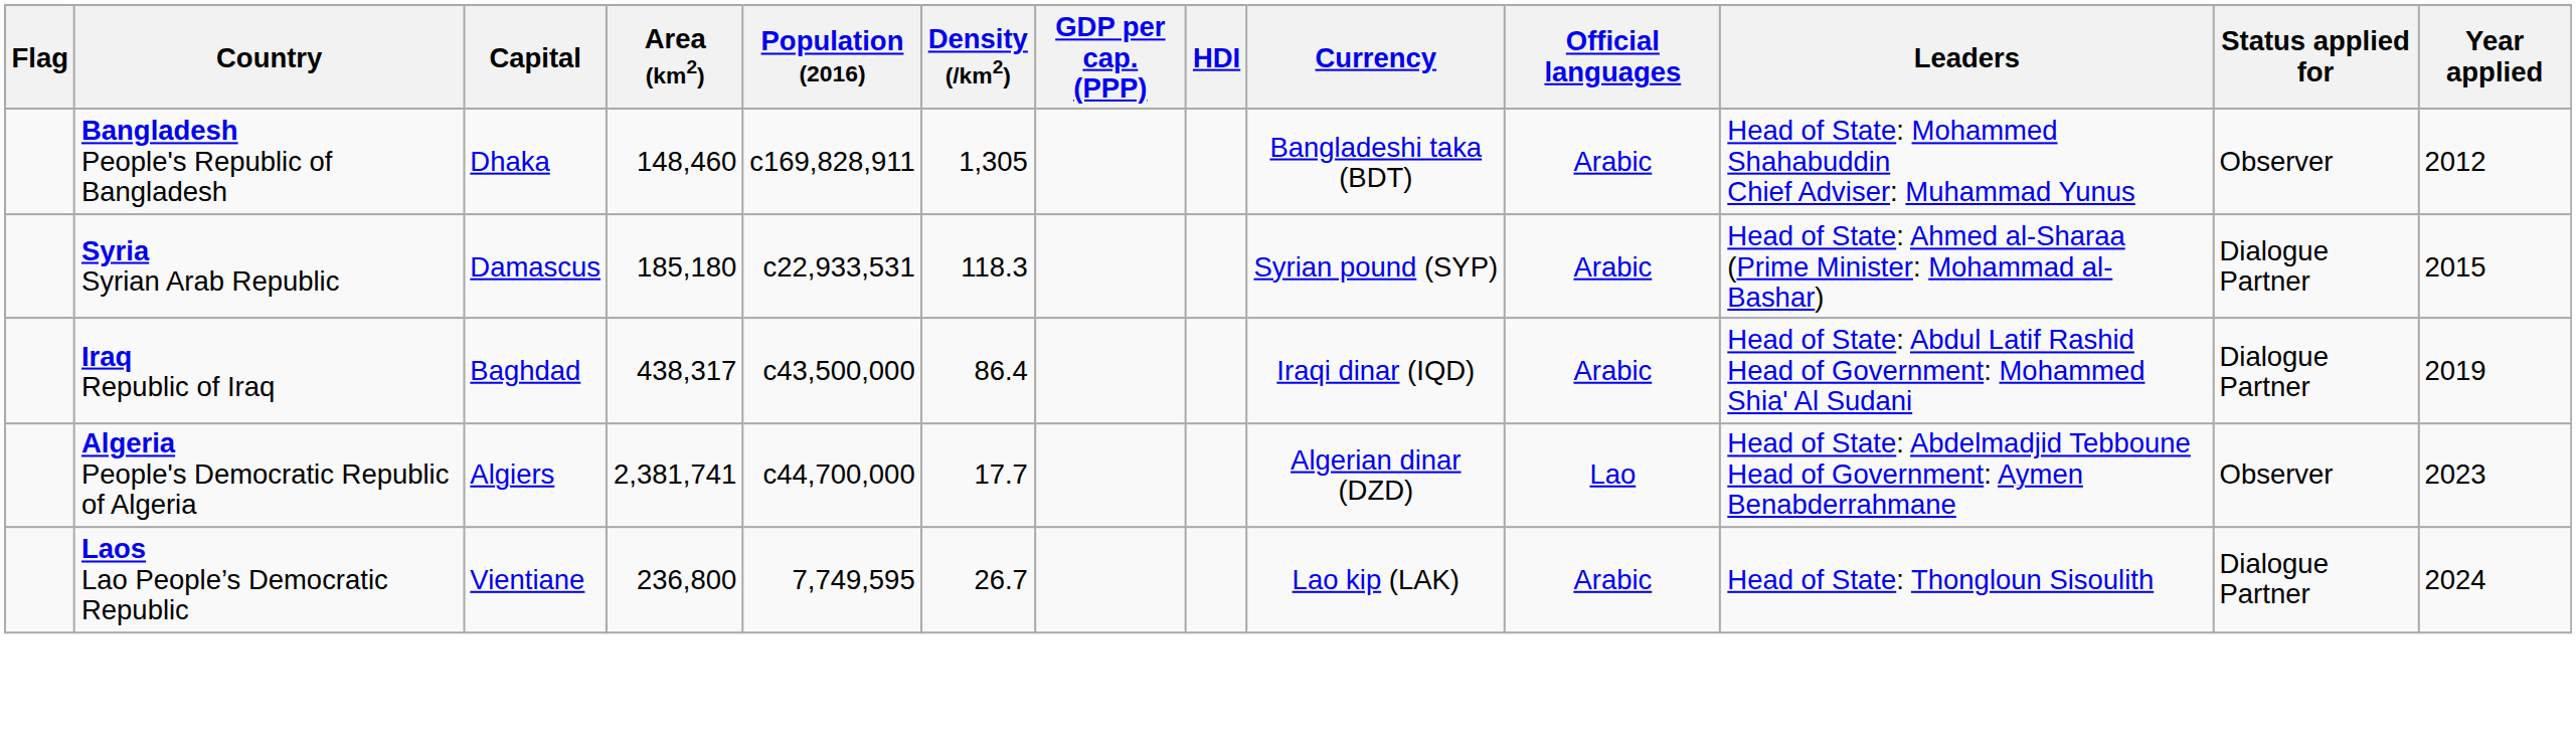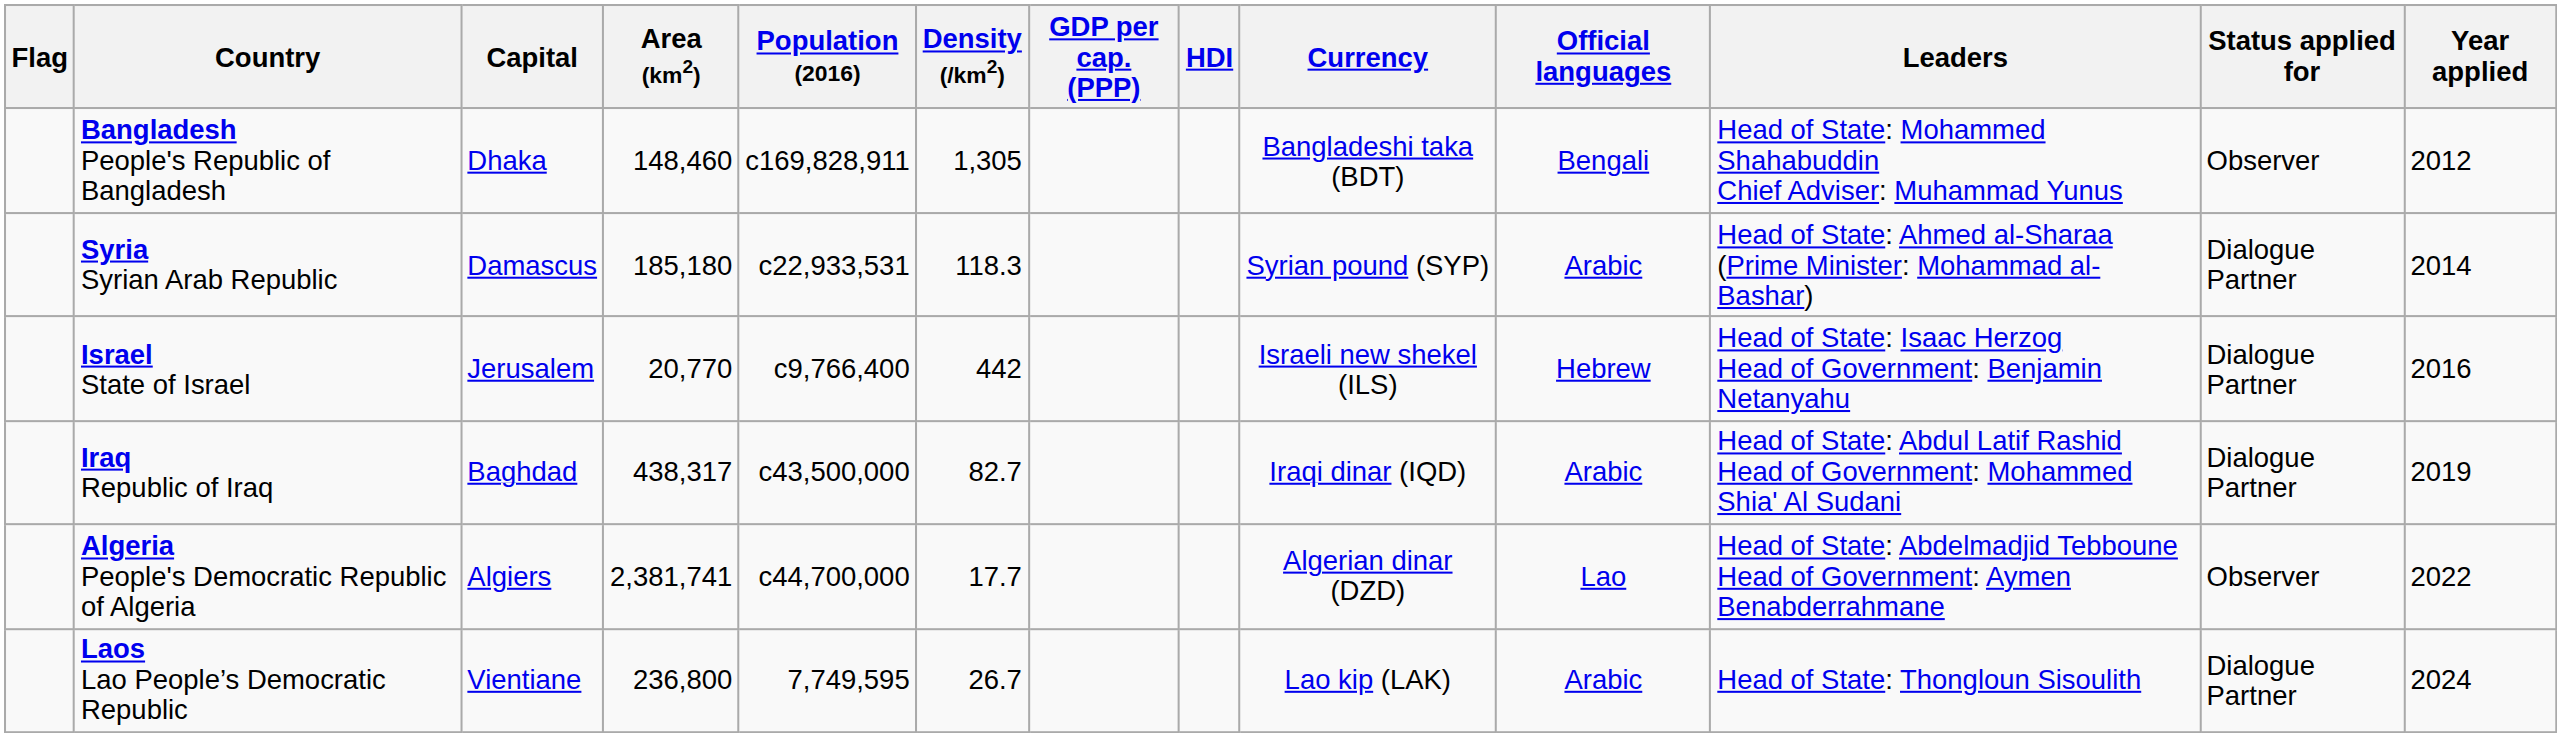 <table class="wikitable sortable" width="100%" style="font-size:85%;">
 <tr>
 <th class="unsortable">Flag</th>
 <th>Country<br></th>
 <th>Capital<br></th>
 <th>Area<br><small>(km<sup>2</sup>)</small><br></th>
 <th><a href='#'>Population</a><br><small>(2016)</small><br></th>
 <th><a href='#'>Density</a><br><small>(/km<sup>2</sup>)</small><br></th>
 <th><a href='#'>GDP per cap.<br>(PPP)</a></th>
 <th><a href='#'>HDI</a></th>
 <th><a href='#'>Currency</a><br></th>
 <th class="unsortable"><a href='#'>Official languages</a></th>
 <th class="unsortable">Leaders</th>
 <th>Status applied for</th>
 <th>Year applied</th>
 </tr>
 <tr>
 <td align="center"></td>
 <td><strong><a href='#'>Bangladesh</a></strong><br>People's Republic of Bangladesh</td>
 <td><a href='#'>Dhaka</a></td>
 <td align="right">148,460</td>
 <td align="right"><span>c</span>169,828,911</td>
 <td align="right">1,305</td>
 <td align="right"></td>
 <td align="right"></td>
 <td align="center"><a href='#'>Bangladeshi taka</a> (BDT)</td>
-<td align="center"><a href='#'>Arabic</a></td>
+<td align="center"><a href='#'>Bengali</a></td>
 <td><a href='#'>Head of State</a>: <a href='#'>Mohammed Shahabuddin</a><br><a href='#'>Chief Adviser</a>: <a href='#'>Muhammad Yunus</a></td>
 <td>Observer</td>
 <td>2012</td>
 </tr>
 <tr>
 <td align="center"></td>
 <td><strong><a href='#'>Syria</a></strong><br>Syrian Arab Republic</td>
 <td><a href='#'>Damascus</a></td>
 <td align="right">185,180</td>
 <td align="right"><span>c</span>22,933,531</td>
 <td align="right">118.3</td>
 <td align="right"></td>
 <td align="right"></td>
 <td align="center"><a href='#'>Syrian pound</a> (SYP)</td>
 <td align="center"><a href='#'>Arabic</a></td>
 <td><a href='#'>Head of State</a>: <a href='#'>Ahmed al-Sharaa</a><br>(<a href='#'>Prime Minister</a>: <a href='#'>Mohammad al-Bashar</a>)</td>
 <td>Dialogue Partner</td>
-<td>2015</td>
+<td>2014</td>
+</tr>
+<tr>
+<td align="center"></td>
+<td><strong><a href='#'>Israel</a></strong><br>State of Israel</td>
+<td><a href='#'>Jerusalem</a></td>
+<td align="right">20,770</td>
+<td align="right"><span>c</span>9,766,400</td>
+<td align="right">442</td>
+<td align="right"></td>
+<td align="right"></td>
+<td align="center"><a href='#'>Israeli new shekel</a> (ILS)</td>
+<td align="center"><a href='#'>Hebrew</a></td>
+<td><a href='#'>Head of State</a>: <a href='#'>Isaac Herzog</a><br><a href='#'>Head of Government</a>: <a href='#'>Benjamin Netanyahu</a></td>
+<td>Dialogue Partner</td>
+<td>2016</td>
 </tr>
 <tr>
 <td align="center"></td>
 <td><strong><a href='#'>Iraq</a></strong><br>Republic of Iraq</td>
 <td><a href='#'>Baghdad</a></td>
 <td align="right">438,317</td>
 <td align="right"><span>c</span>43,500,000</td>
-<td align="right">86.4</td>
+<td align="right">82.7</td>
 <td align="right"></td>
 <td align="right"></td>
 <td align="center"><a href='#'>Iraqi dinar</a> (IQD)</td>
 <td align="center"><a href='#'>Arabic</a></td>
 <td><a href='#'>Head of State</a>: <a href='#'>Abdul Latif Rashid</a><br><a href='#'>Head of Government</a>: <a href='#'>Mohammed Shia' Al Sudani</a></td>
 <td>Dialogue Partner</td>
 <td>2019</td>
 </tr>
 <tr>
 <td align="center"></td>
 <td><strong><a href='#'>Algeria</a></strong><br>People's Democratic Republic of Algeria</td>
 <td><a href='#'>Algiers</a></td>
 <td align="right">2,381,741</td>
 <td align="right"><span>c</span>44,700,000</td>
 <td align="right">17.7</td>
 <td align="right"></td>
 <td align="right"></td>
 <td align="center"><a href='#'>Algerian dinar</a> (DZD)</td>
 <td align="center"><a href='#'>Lao</a></td>
 <td><a href='#'>Head of State</a>: <a href='#'>Abdelmadjid Tebboune</a><br><a href='#'>Head of Government</a>: <a href='#'>Aymen Benabderrahmane</a></td>
 <td>Observer</td>
-<td>2023</td>
+<td>2022</td>
 </tr>
 <tr>
 <td align="center"></td>
 <td><strong><a href='#'>Laos</a></strong><br>Lao People’s Democratic Republic</td>
 <td><a href='#'>Vientiane</a></td>
 <td align="right">236,800</td>
 <td align="right">7,749,595</td>
 <td align="right">26.7</td>
 <td align="right"></td>
 <td align="right"></td>
 <td align="center"><a href='#'>Lao kip</a> (LAK)</td>
 <td align="center"><a href='#'>Arabic</a></td>
 <td><a href='#'>Head of State</a>: <a href='#'>Thongloun Sisoulith</a></td>
 <td>Dialogue Partner</td>
 <td>2024</td>
 </tr>
 </table>
